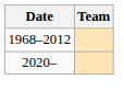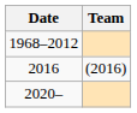 <table class="wikitable" style="text-align:center; font-size:90%;">
 <tr>
 <th>Date</th>
 <th>Team</th>
 </tr>
 <tr>
 <td>1968–2012</td>
 <td style="background:moccasin"></td>
 </tr>
 <tr>
+<td>2016</td>
+<td> (2016)</td>
+</tr>
+<tr>
 <td>2020–</td>
 <td style="background:moccasin"></td>
 </tr>
 </table>
